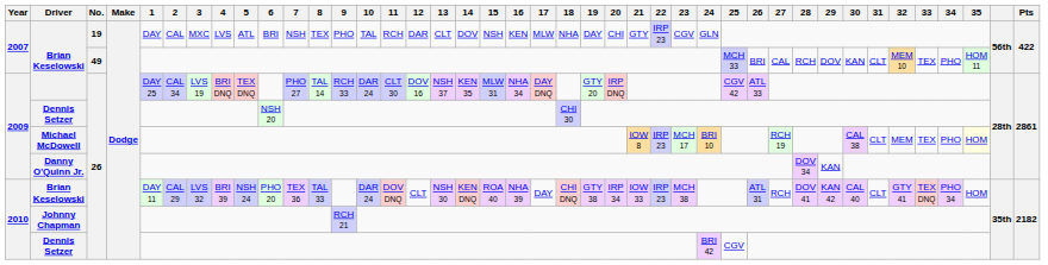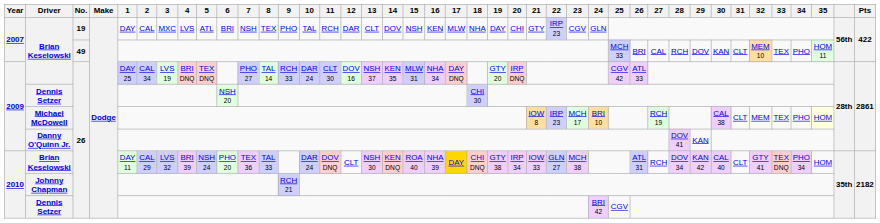 <table class="wikitable" style="text-align:center; font-size:75%">
 <tr>
 <th>Year</th>
 <th>Driver</th>
 <th>No.</th>
 <th>Make</th>
 <th>1</th>
 <th>2</th>
 <th>3</th>
 <th>4</th>
 <th>5</th>
 <th>6</th>
 <th>7</th>
 <th>8</th>
 <th>9</th>
 <th>10</th>
 <th>11</th>
 <th>12</th>
 <th>13</th>
 <th>14</th>
 <th>15</th>
 <th>16</th>
 <th>17</th>
 <th>18</th>
 <th>19</th>
 <th>20</th>
 <th>21</th>
 <th>22</th>
 <th>23</th>
 <th>24</th>
 <th>25</th>
 <th>26</th>
 <th>27</th>
 <th>28</th>
 <th>29</th>
 <th>30</th>
 <th>31</th>
 <th>32</th>
 <th>33</th>
 <th>34</th>
 <th>35</th>
 <th></th>
 <th>Pts</th>
 </tr>
 <tr>
 <th rowspan=2><a href='#'>2007</a></th>
 <th rowspan=3><a href='#'>Brian Keselowski</a></th>
 <th>19</th>
 <th rowspan=9><a href='#'>Dodge</a></th>
 <td><a href='#'>DAY</a></td>
 <td><a href='#'>CAL</a></td>
 <td><a href='#'>MXC</a></td>
 <td><a href='#'>LVS</a></td>
 <td><a href='#'>ATL</a></td>
 <td><a href='#'>BRI</a></td>
 <td><a href='#'>NSH</a></td>
 <td><a href='#'>TEX</a></td>
 <td><a href='#'>PHO</a></td>
 <td><a href='#'>TAL</a></td>
 <td><a href='#'>RCH</a></td>
 <td><a href='#'>DAR</a></td>
 <td><a href='#'>CLT</a></td>
 <td><a href='#'>DOV</a></td>
 <td><a href='#'>NSH</a></td>
 <td><a href='#'>KEN</a></td>
 <td><a href='#'>MLW</a></td>
 <td><a href='#'>NHA</a></td>
 <td><a href='#'>DAY</a></td>
 <td><a href='#'>CHI</a></td>
 <td><a href='#'>GTY</a></td>
 <td style="background:#CFCFFF;"><a href='#'>IRP</a><br><small>23</small></td>
 <td><a href='#'>CGV</a></td>
 <td><a href='#'>GLN</a></td>
 <td colspan=11></td>
 <th rowspan=2>56th</th>
 <th rowspan=2>422</th>
 </tr>
 <tr>
 <th>49</th>
 <td colspan=24></td>
 <td style="background:#CFCFFF;"><a href='#'>MCH</a><br><small>33</small></td>
 <td><a href='#'>BRI</a></td>
 <td><a href='#'>CAL</a></td>
 <td><a href='#'>RCH</a></td>
 <td><a href='#'>DOV</a></td>
 <td><a href='#'>KAN</a></td>
 <td><a href='#'>CLT</a></td>
 <td style="background:#FFDF9F;"><a href='#'>MEM</a><br><small>10</small></td>
 <td><a href='#'>TEX</a></td>
 <td><a href='#'>PHO</a></td>
 <td style="background:#DFFFDF;"><a href='#'>HOM</a><br><small>11</small></td>
 </tr>
 <tr>
 <th rowspan=4><a href='#'>2009</a></th>
 <th rowspan=7>26</th>
 <td style="background:#CFCFFF;"><a href='#'>DAY</a><br><small>25</small></td>
 <td style="background:#CFCFFF;"><a href='#'>CAL</a><br><small>34</small></td>
 <td style="background:#DFFFDF;"><a href='#'>LVS</a><br><small>19</small></td>
 <td style="background:#FFCFCF;"><a href='#'>BRI</a><br><small>DNQ</small></td>
 <td style="background:#FFCFCF;"><a href='#'>TEX</a><br><small>DNQ</small></td>
 <td colspan=1></td>
 <td style="background:#CFCFFF;"><a href='#'>PHO</a><br><small>27</small></td>
 <td style="background:#DFFFDF;"><a href='#'>TAL</a><br><small>14</small></td>
 <td style="background:#CFCFFF;"><a href='#'>RCH</a><br><small>33</small></td>
 <td style="background:#CFCFFF;"><a href='#'>DAR</a><br><small>24</small></td>
 <td style="background:#CFCFFF;"><a href='#'>CLT</a><br><small>30</small></td>
 <td style="background:#DFFFDF;"><a href='#'>DOV</a><br><small>16</small></td>
 <td style="background:#EFCFFF;"><a href='#'>NSH</a><br><small>37</small></td>
 <td style="background:#EFCFFF;"><a href='#'>KEN</a><br><small>35</small></td>
 <td style="background:#CFCFFF;"><a href='#'>MLW</a><br><small>31</small></td>
 <td style="background:#EFCFFF;"><a href='#'>NHA</a><br><small>34</small></td>
 <td style="background:#FFCFCF;"><a href='#'>DAY</a><br><small>DNQ</small></td>
 <td colspan=1></td>
 <td style="background:#DFFFDF;"><a href='#'>GTY</a><br><small>20</small></td>
 <td style="background:#FFCFCF;"><a href='#'>IRP</a><br><small>DNQ</small></td>
 <td colspan=4></td>
 <td style="background:#EFCFFF;"><a href='#'>CGV</a><br><small>42</small></td>
 <td style="background:#EFCFFF;"><a href='#'>ATL</a><br><small>33</small></td>
 <td colspan=9></td>
 <th rowspan=4>28th</th>
 <th rowspan=4>2861</th>
 </tr>
 <tr>
 <th><a href='#'>Dennis Setzer</a></th>
 <td colspan=5></td>
 <td style="background:#DFFFDF;"><a href='#'>NSH</a><br><small>20</small></td>
 <td colspan=11></td>
 <td style="background:#CFCFFF;"><a href='#'>CHI</a><br><small>30</small></td>
 <td colspan=17></td>
 </tr>
 <tr>
 <th><a href='#'>Michael McDowell</a></th>
 <td colspan=20></td>
 <td style="background:#FFDF9F;"><a href='#'>IOW</a><br><small>8</small></td>
 <td style="background:#CFCFFF;"><a href='#'>IRP</a><br><small>23</small></td>
 <td style="background:#DFFFDF;"><a href='#'>MCH</a><br><small>17</small></td>
 <td style="background:#FFDF9F;"><a href='#'>BRI</a><br><small>10</small></td>
 <td colspan=2></td>
 <td style="background:#DFFFDF;"><a href='#'>RCH</a><br><small>19</small></td>
 <td colspan=2></td>
 <td style="background:#EFCFFF;"><a href='#'>CAL</a><br><small>38</small></td>
 <td><a href='#'>CLT</a></td>
 <td><a href='#'>MEM</a></td>
 <td><a href='#'>TEX</a></td>
 <td><a href='#'>PHO</a></td>
 <td style="background: lightyellow;"><a href='#'>HOM</a></td>
 </tr>
 <tr>
 <th><a href='#'>Danny O'Quinn Jr.</a></th>
 <td colspan=27></td>
-<td style="background:#EFCFFF;"><a href='#'>DOV</a><br><small>34</small></td>
+<td style="background:#EFCFFF;"><a href='#'>DOV</a><br><small>41</small></td>
 <td><a href='#'>KAN</a></td>
 <td colspan=6></td>
 </tr>
 <tr>
 <th rowspan=3><a href='#'>2010</a></th>
 <th><a href='#'>Brian Keselowski</a></th>
 <td style="background:#DFFFDF;"><a href='#'>DAY</a><br><small>11</small></td>
 <td style="background:#CFCFFF;"><a href='#'>CAL</a><br><small>29</small></td>
 <td style="background:#CFCFFF;"><a href='#'>LVS</a><br><small>32</small></td>
 <td style="background:#EFCFFF;"><a href='#'>BRI</a><br><small>39</small></td>
 <td style="background:#CFCFFF;"><a href='#'>NSH</a><br><small>24</small></td>
 <td style="background:#DFFFDF;"><a href='#'>PHO</a><br><small>20</small></td>
 <td style="background:#EFCFFF;"><a href='#'>TEX</a><br><small>36</small></td>
 <td style="background:#CFCFFF;"><a href='#'>TAL</a><br><small>33</small></td>
 <td colspan=1></td>
 <td style="background:#CFCFFF;"><a href='#'>DAR</a><br><small>24</small></td>
 <td style="background:#FFCFCF;"><a href='#'>DOV</a><br><small>DNQ</small></td>
 <td><a href='#'>CLT</a></td>
 <td style="background:#EFCFFF;"><a href='#'>NSH</a><br><small>30</small></td>
 <td style="background:#FFCFCF;"><a href='#'>KEN</a><br><small>DNQ</small></td>
 <td style="background:#EFCFFF;"><a href='#'>ROA</a><br><small>40</small></td>
 <td style="background:#EFCFFF;"><a href='#'>NHA</a><br><small>39</small></td>
-<td><a href='#'>DAY</a></td>
+<td style="background: gold;"><a href='#'>DAY</a></td>
 <td style="background:#FFCFCF;"><a href='#'>CHI</a><br><small>DNQ</small></td>
 <td style="background:#EFCFFF;"><a href='#'>GTY</a><br><small>38</small></td>
 <td style="background:#EFCFFF;"><a href='#'>IRP</a><br><small>34</small></td>
 <td style="background:#EFCFFF;"><a href='#'>IOW</a><br><small>33</small></td>
-<td style="background:#CFCFFF;"><a href='#'>IRP</a><br><small>23</small></td>
+<td style="background:#CFCFFF;"><a href='#'>GLN</a><br><small>27</small></td>
 <td style="background:#EFCFFF;"><a href='#'>MCH</a><br><small>38</small></td>
 <td colspan=2></td>
 <td style="background:#CFCFFF;"><a href='#'>ATL</a><br><small>31</small></td>
 <td><a href='#'>RCH</a></td>
-<td style="background:#EFCFFF;"><a href='#'>DOV</a><br><small>41</small></td>
+<td style="background:#EFCFFF;"><a href='#'>DOV</a><br><small>34</small></td>
 <td style="background:#EFCFFF;"><a href='#'>KAN</a><br><small>42</small></td>
 <td style="background:#EFCFFF;"><a href='#'>CAL</a><br><small>40</small></td>
 <td><a href='#'>CLT</a></td>
 <td style="background:#EFCFFF;"><a href='#'>GTY</a><br><small>41</small></td>
 <td style="background:#FFCFCF;"><a href='#'>TEX</a><br><small>DNQ</small></td>
 <td style="background:#EFCFFF;"><a href='#'>PHO</a><br><small>34</small></td>
 <td><a href='#'>HOM</a></td>
 <th rowspan=3>35th</th>
 <th rowspan=3>2182</th>
 </tr>
 <tr>
 <th><a href='#'>Johnny Chapman</a></th>
 <td colspan=8></td>
 <td style="background:#CFCFFF;"><a href='#'>RCH</a><br><small>21</small></td>
 <td colspan=26></td>
 </tr>
 <tr>
 <th><a href='#'>Dennis Setzer</a></th>
 <td colspan=23></td>
 <td style="background:#EFCFFF;"><a href='#'>BRI</a><br><small>42</small></td>
 <td><a href='#'>CGV</a></td>
 <td colspan=10></td>
 </tr>
 </table>
